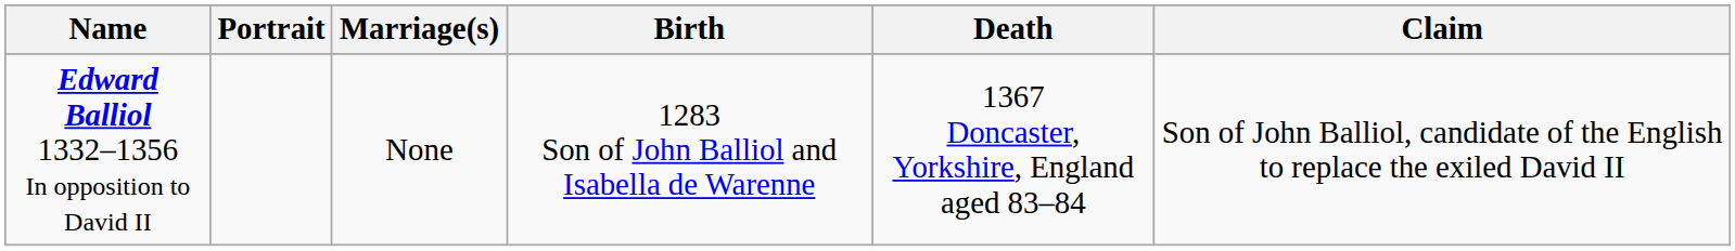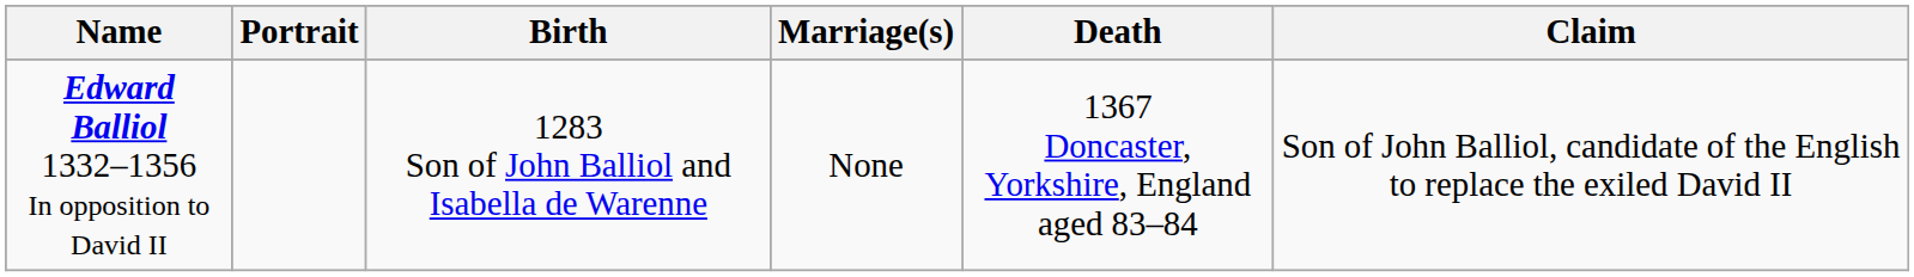 <table style="text-align:center; width:100%" class="wikitable">
 <tr>
 <th>Name</th>
 <th>Portrait</th>
+<th>Birth</th>
 <th>Marriage(s)</th>
-<th>Birth</th>
 <th>Death</th>
 <th>Claim</th>
 </tr>
 <tr>
 <td><strong><em><a href='#'>Edward Balliol</a></em></strong><br>1332–1356<br><small>In opposition to David II</small></td>
 <td></td>
+<td>1283<br> Son of <a href='#'>John Balliol</a> and <a href='#'>Isabella de Warenne</a></td>
 <td>None</td>
-<td>1283<br> Son of <a href='#'>John Balliol</a> and <a href='#'>Isabella de Warenne</a></td>
 <td>1367<br><a href='#'>Doncaster</a>, <a href='#'>Yorkshire</a>, England<br>aged 83–84</td>
 <td>Son of John Balliol, candidate of the English to replace the exiled David II</td>
 </tr>
 </table>
